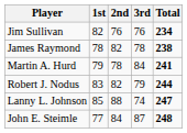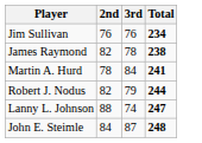 <table class="wikitable">
 <tr>
 <th>Player</th>
-<th>1st</th>
 <th>2nd</th>
 <th>3rd</th>
 <th>Total</th>
 </tr>
 <tr>
 <td>Jim Sullivan</td>
-<td>82</td>
 <td>76</td>
 <td>76</td>
 <td><strong>234</strong></td>
 </tr>
 <tr>
 <td>James Raymond</td>
-<td>78</td>
 <td>82</td>
 <td>78</td>
 <td><strong>238</strong></td>
 </tr>
 <tr>
 <td>Martin A. Hurd</td>
-<td>79</td>
 <td>78</td>
 <td>84</td>
 <td><strong>241</strong></td>
 </tr>
 <tr>
 <td>Robert J. Nodus</td>
-<td>83</td>
 <td>82</td>
 <td>79</td>
 <td><strong>244</strong></td>
 </tr>
 <tr>
 <td>Lanny L. Johnson</td>
-<td>85</td>
 <td>88</td>
 <td>74</td>
 <td><strong>247</strong></td>
 </tr>
 <tr>
 <td>John E. Steimle</td>
-<td>77</td>
 <td>84</td>
 <td>87</td>
 <td><strong>248</strong></td>
 </tr>
 </table>
